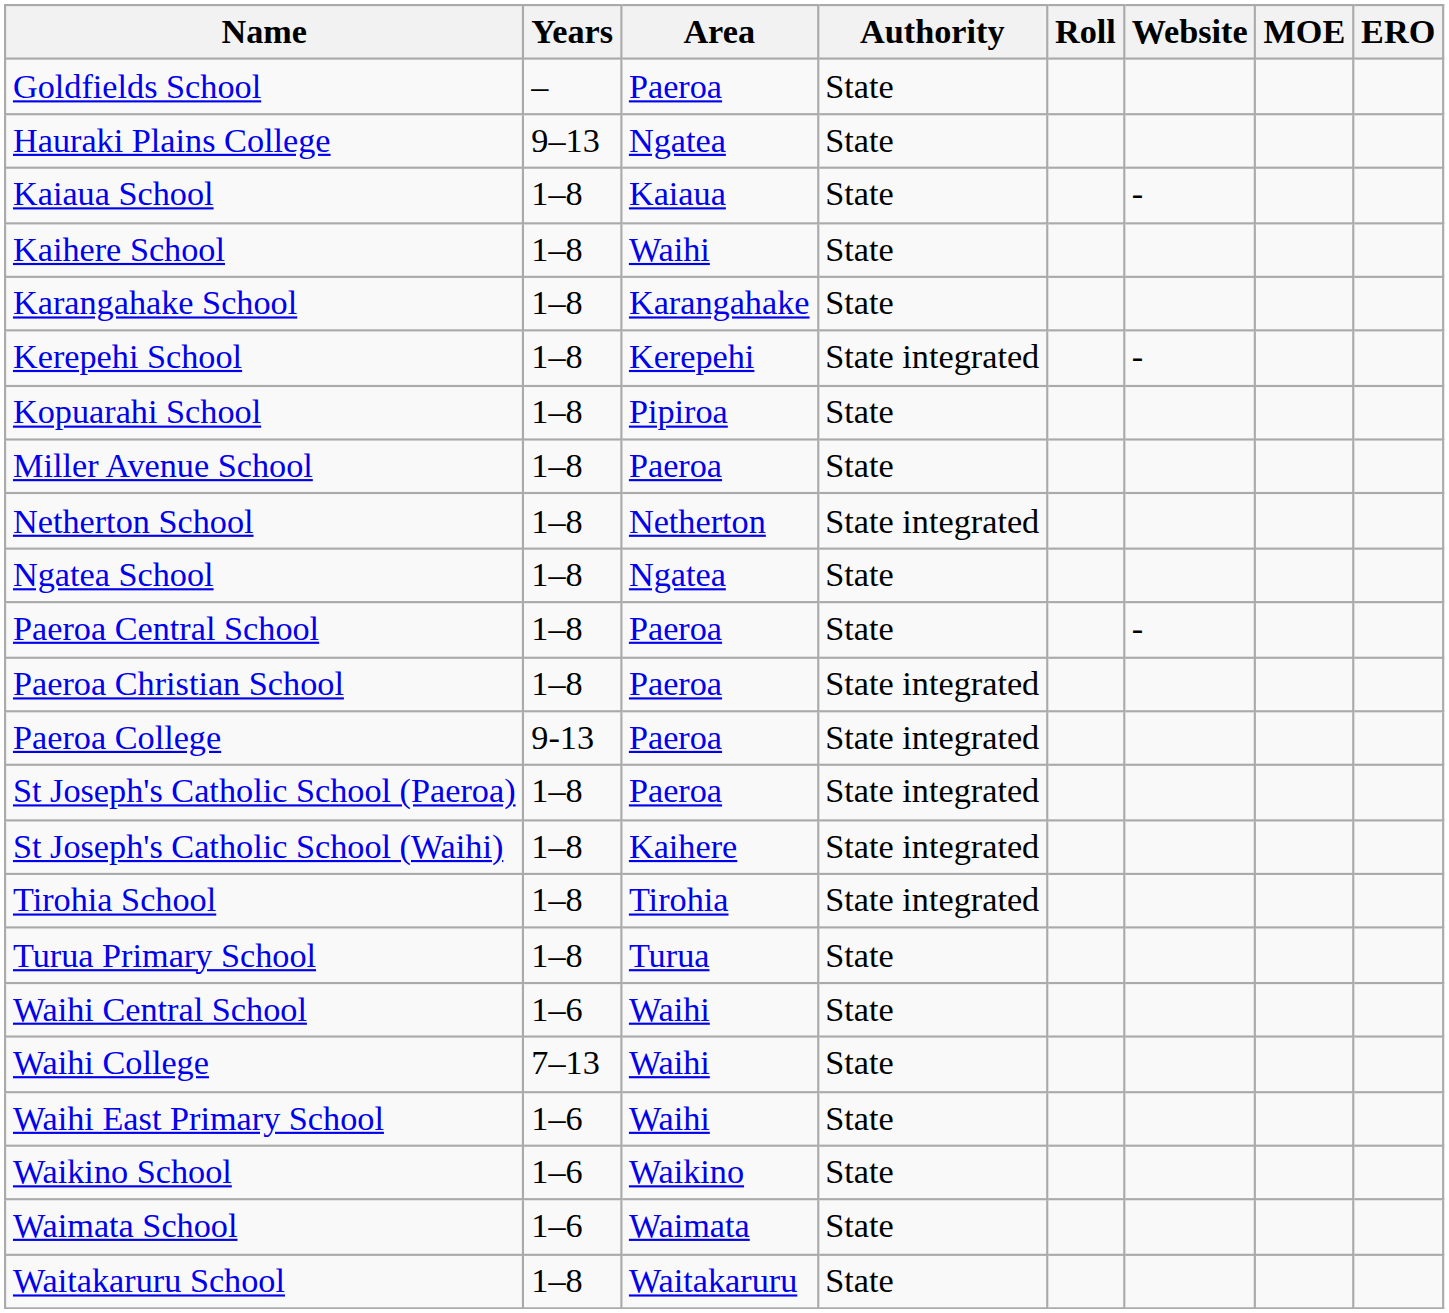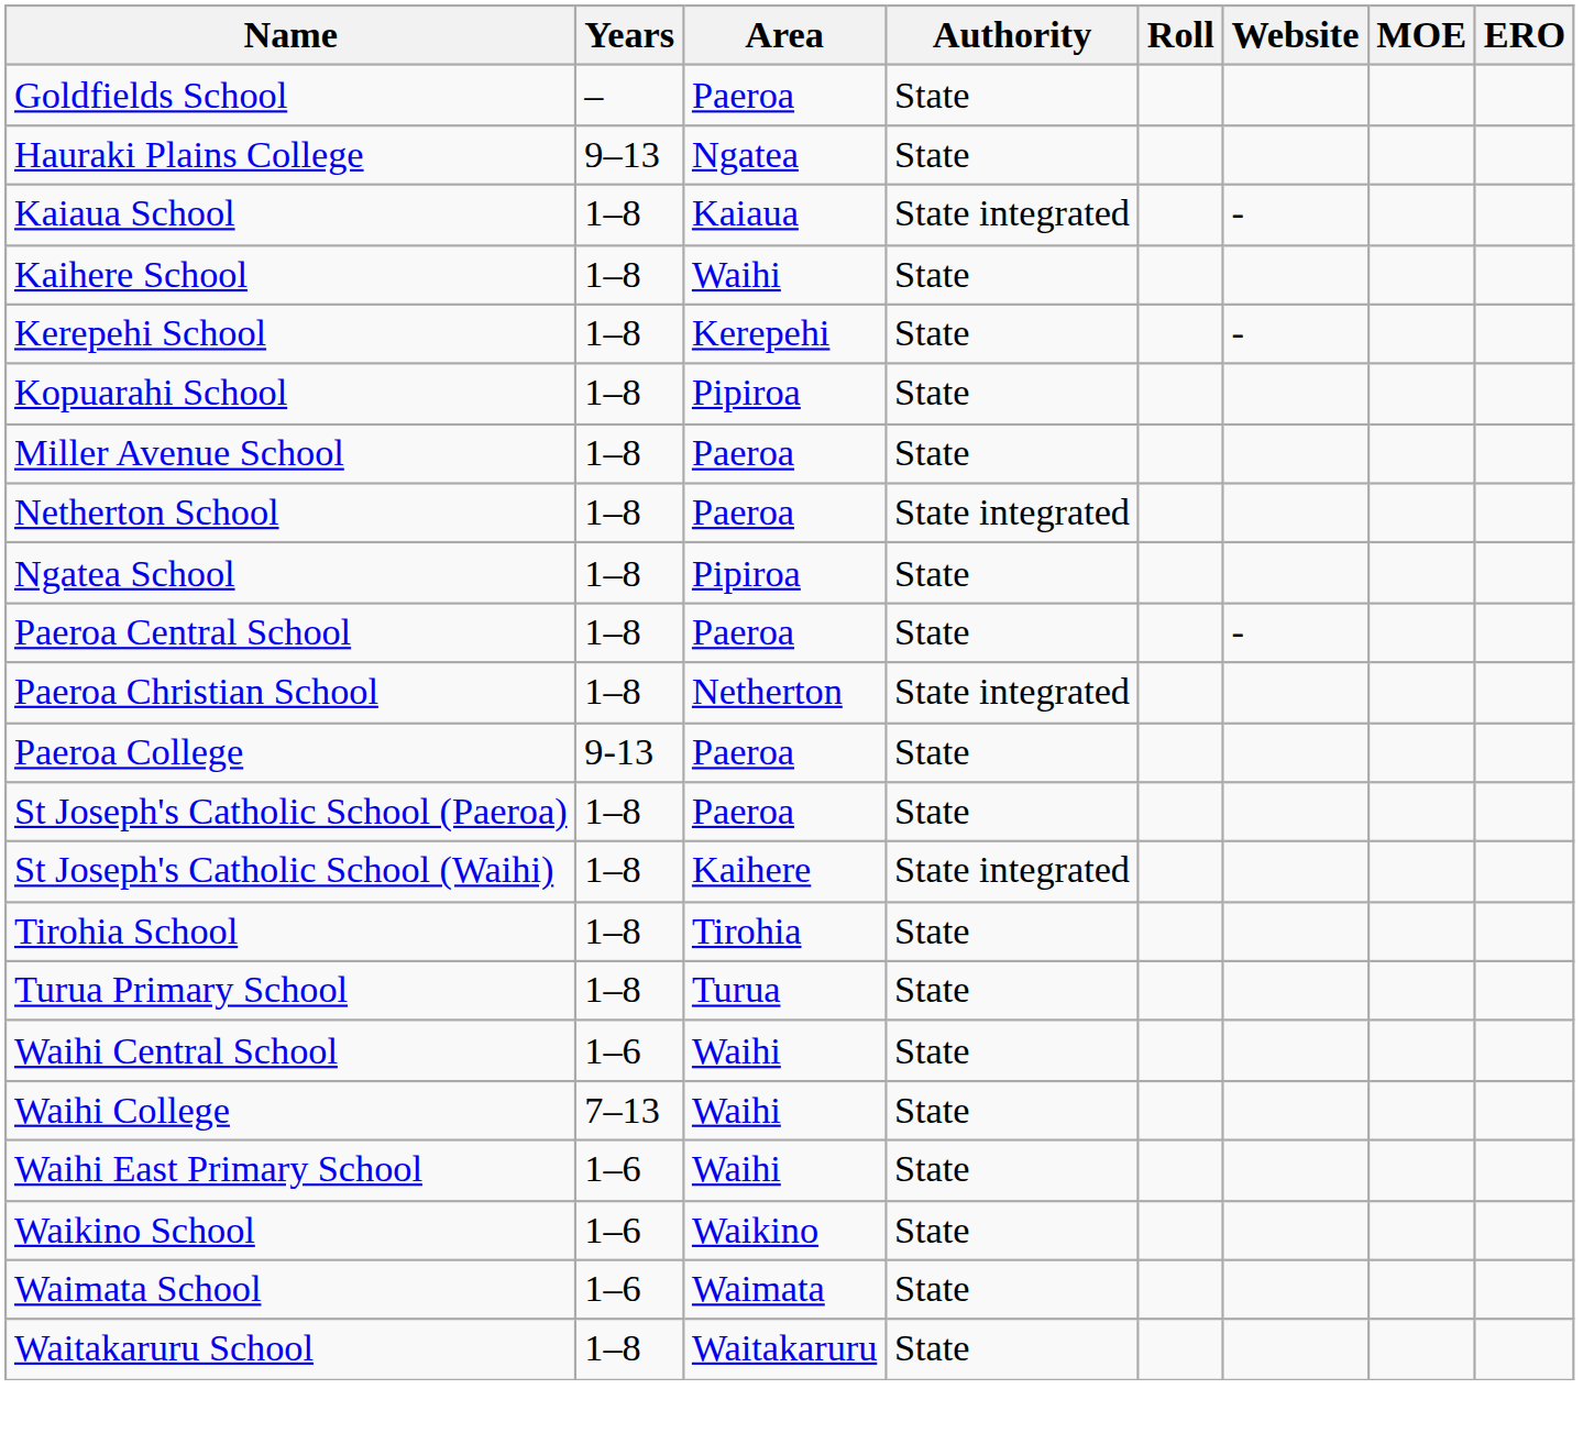 <table class="wikitable sortable">
 <tr>
 <th>Name</th>
 <th>Years</th>
 <th>Area</th>
 <th>Authority</th>
 <th>Roll</th>
 <th>Website</th>
 <th>MOE</th>
 <th>ERO</th>
 </tr>
 <tr>
 <td><a href='#'>Goldfields School</a></td>
 <td>–</td>
 <td><a href='#'>Paeroa</a></td>
 <td>State</td>
 <td></td>
 <td></td>
 <td></td>
 <td></td>
 </tr>
 <tr>
 <td><a href='#'>Hauraki Plains College</a></td>
 <td>9–13</td>
 <td><a href='#'>Ngatea</a></td>
 <td>State</td>
 <td></td>
 <td></td>
 <td></td>
 <td></td>
 </tr>
 <tr>
 <td><a href='#'>Kaiaua School</a></td>
 <td>1–8</td>
 <td><a href='#'>Kaiaua</a></td>
-<td>State</td>
+<td>State integrated</td>
 <td></td>
 <td>-</td>
 <td></td>
 <td></td>
 </tr>
 <tr>
 <td><a href='#'>Kaihere School</a></td>
 <td>1–8</td>
 <td><a href='#'>Waihi</a></td>
 <td>State</td>
 <td></td>
 <td></td>
 <td></td>
 <td></td>
 </tr>
 <tr>
-<td><a href='#'>Karangahake School</a></td>
-<td>1–8</td>
-<td><a href='#'>Karangahake</a></td>
-<td>State</td>
-<td></td>
-<td></td>
-<td></td>
-<td></td>
-</tr>
-<tr>
 <td><a href='#'>Kerepehi School</a></td>
 <td>1–8</td>
 <td><a href='#'>Kerepehi</a></td>
-<td>State integrated</td>
+<td>State</td>
 <td></td>
 <td>-</td>
 <td></td>
 <td></td>
 </tr>
 <tr>
 <td><a href='#'>Kopuarahi School</a></td>
 <td>1–8</td>
 <td><a href='#'>Pipiroa</a></td>
 <td>State</td>
 <td></td>
 <td></td>
 <td></td>
 <td></td>
 </tr>
 <tr>
 <td><a href='#'>Miller Avenue School</a></td>
 <td>1–8</td>
 <td><a href='#'>Paeroa</a></td>
 <td>State</td>
 <td></td>
 <td></td>
 <td></td>
 <td></td>
 </tr>
 <tr>
 <td><a href='#'>Netherton School</a></td>
 <td>1–8</td>
-<td><a href='#'>Netherton</a></td>
+<td><a href='#'>Paeroa</a></td>
 <td>State integrated</td>
 <td></td>
 <td></td>
 <td></td>
 <td></td>
 </tr>
 <tr>
 <td><a href='#'>Ngatea School</a></td>
 <td>1–8</td>
-<td><a href='#'>Ngatea</a></td>
+<td><a href='#'>Pipiroa</a></td>
 <td>State</td>
 <td></td>
 <td></td>
 <td></td>
 <td></td>
 </tr>
 <tr>
 <td><a href='#'>Paeroa Central School</a></td>
 <td>1–8</td>
 <td><a href='#'>Paeroa</a></td>
 <td>State</td>
 <td></td>
 <td>-</td>
 <td></td>
 <td></td>
 </tr>
 <tr>
 <td><a href='#'>Paeroa Christian School</a></td>
 <td>1–8</td>
-<td><a href='#'>Paeroa</a></td>
+<td><a href='#'>Netherton</a></td>
 <td>State integrated</td>
 <td></td>
 <td></td>
 <td></td>
 <td></td>
 </tr>
 <tr>
 <td><a href='#'>Paeroa College</a></td>
 <td>9-13</td>
 <td><a href='#'>Paeroa</a></td>
-<td>State integrated</td>
+<td>State</td>
 <td></td>
 <td></td>
 <td></td>
 <td></td>
 </tr>
 <tr>
 <td><a href='#'>St Joseph's Catholic School (Paeroa)</a></td>
 <td>1–8</td>
 <td><a href='#'>Paeroa</a></td>
-<td>State integrated</td>
+<td>State</td>
 <td></td>
 <td></td>
 <td></td>
 <td></td>
 </tr>
 <tr>
 <td><a href='#'>St Joseph's Catholic School (Waihi)</a></td>
 <td>1–8</td>
 <td><a href='#'>Kaihere</a></td>
 <td>State integrated</td>
 <td></td>
 <td></td>
 <td></td>
 <td></td>
 </tr>
 <tr>
 <td><a href='#'>Tirohia School</a></td>
 <td>1–8</td>
 <td><a href='#'>Tirohia</a></td>
-<td>State integrated</td>
+<td>State</td>
 <td></td>
 <td></td>
 <td></td>
 <td></td>
 </tr>
 <tr>
 <td><a href='#'>Turua Primary School</a></td>
 <td>1–8</td>
 <td><a href='#'>Turua</a></td>
 <td>State</td>
 <td></td>
 <td></td>
 <td></td>
 <td></td>
 </tr>
 <tr>
 <td><a href='#'>Waihi Central School</a></td>
 <td>1–6</td>
 <td><a href='#'>Waihi</a></td>
 <td>State</td>
 <td></td>
 <td></td>
 <td></td>
 <td></td>
 </tr>
 <tr>
 <td><a href='#'>Waihi College</a></td>
 <td>7–13</td>
 <td><a href='#'>Waihi</a></td>
 <td>State</td>
 <td></td>
 <td></td>
 <td></td>
 <td></td>
 </tr>
 <tr>
 <td><a href='#'>Waihi East Primary School</a></td>
 <td>1–6</td>
 <td><a href='#'>Waihi</a></td>
 <td>State</td>
 <td></td>
 <td></td>
 <td></td>
 <td></td>
 </tr>
 <tr>
 <td><a href='#'>Waikino School</a></td>
 <td>1–6</td>
 <td><a href='#'>Waikino</a></td>
 <td>State</td>
 <td></td>
 <td></td>
 <td></td>
 <td></td>
 </tr>
 <tr>
 <td><a href='#'>Waimata School</a></td>
 <td>1–6</td>
 <td><a href='#'>Waimata</a></td>
 <td>State</td>
 <td></td>
 <td></td>
 <td></td>
 <td></td>
 </tr>
 <tr>
 <td><a href='#'>Waitakaruru School</a></td>
 <td>1–8</td>
 <td><a href='#'>Waitakaruru</a></td>
 <td>State</td>
 <td></td>
 <td></td>
 <td></td>
 <td></td>
 </tr>
 </table>
